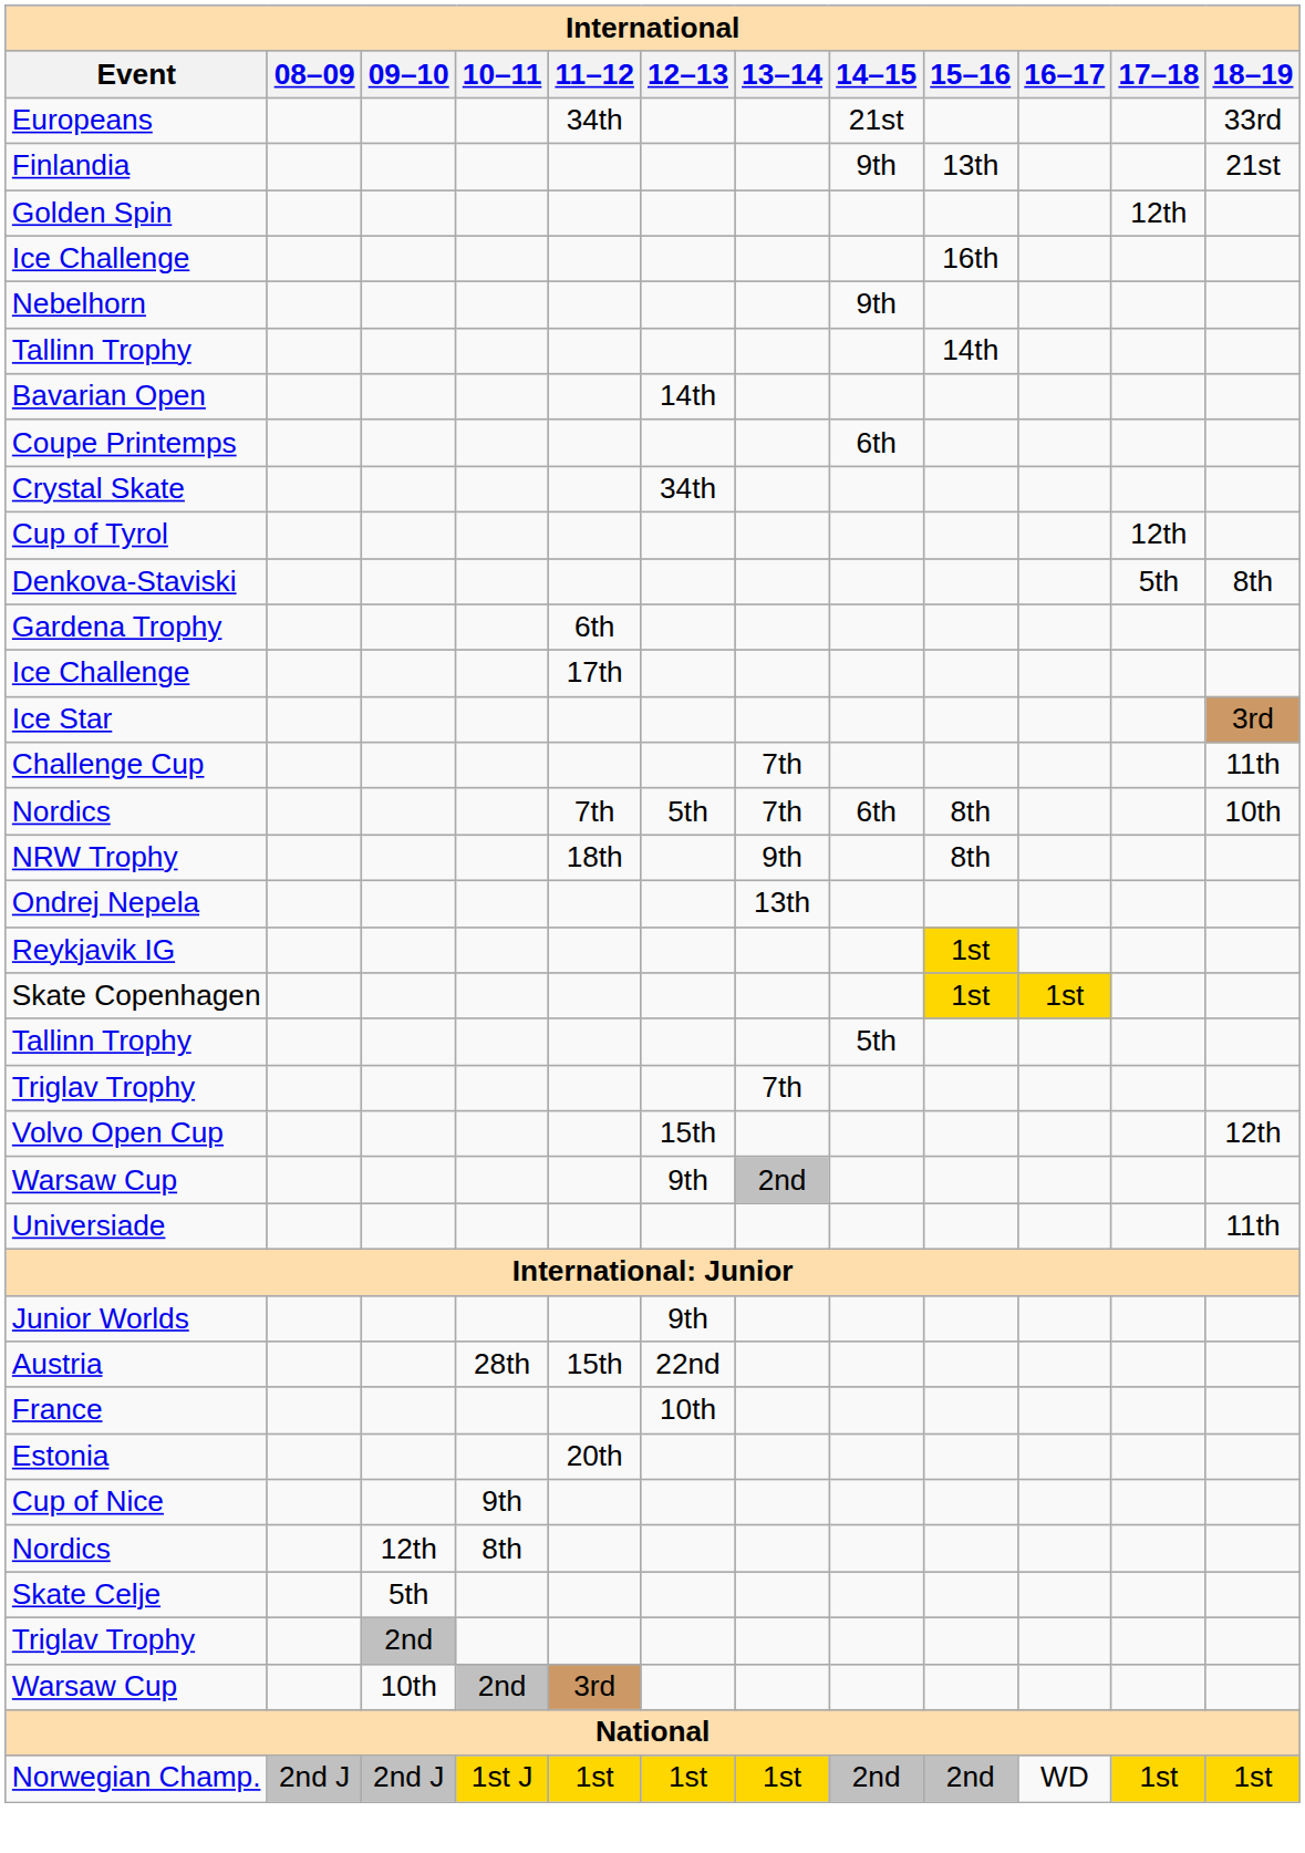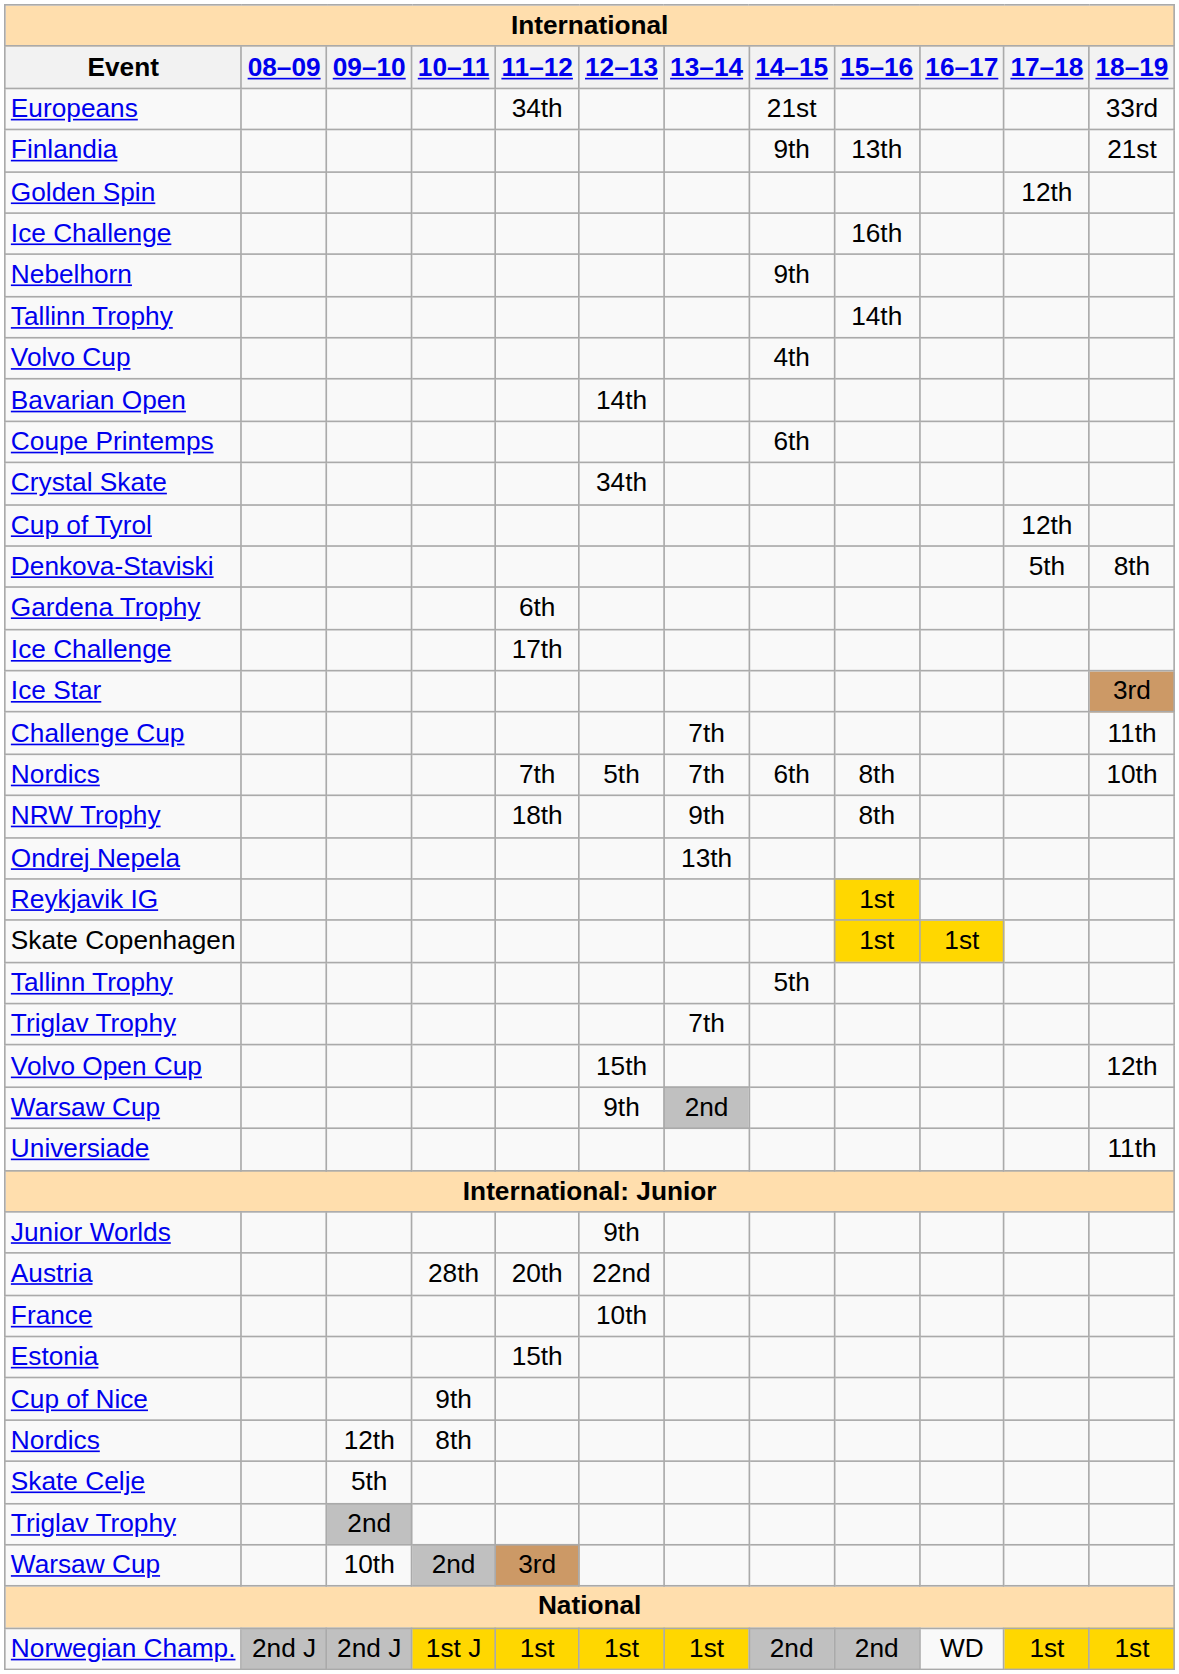 <table class="wikitable" style="text-align:center">
 <tr>
 <th style="background-color: #ffdead; " colspan=12 align=center>International</th>
 </tr>
 <tr>
 <th>Event</th>
 <th><a href='#'>08–09</a></th>
 <th><a href='#'>09–10</a></th>
 <th><a href='#'>10–11</a></th>
 <th><a href='#'>11–12</a></th>
 <th><a href='#'>12–13</a></th>
 <th><a href='#'>13–14</a></th>
 <th><a href='#'>14–15</a></th>
 <th><a href='#'>15–16</a></th>
 <th><a href='#'>16–17</a></th>
 <th><a href='#'>17–18</a></th>
 <th><a href='#'>18–19</a></th>
 </tr>
 <tr>
 <td align=left><a href='#'>Europeans</a></td>
 <td></td>
 <td></td>
 <td></td>
 <td>34th</td>
 <td></td>
 <td></td>
 <td>21st</td>
 <td></td>
 <td></td>
 <td></td>
 <td>33rd</td>
 </tr>
 <tr>
 <td align=left> <a href='#'>Finlandia</a></td>
 <td></td>
 <td></td>
 <td></td>
 <td></td>
 <td></td>
 <td></td>
 <td>9th</td>
 <td>13th</td>
 <td></td>
 <td></td>
 <td>21st</td>
 </tr>
 <tr>
 <td align=left> <a href='#'>Golden Spin</a></td>
 <td></td>
 <td></td>
 <td></td>
 <td></td>
 <td></td>
 <td></td>
 <td></td>
 <td></td>
 <td></td>
 <td>12th</td>
 <td></td>
 </tr>
 <tr>
 <td align=left> <a href='#'>Ice Challenge</a></td>
 <td></td>
 <td></td>
 <td></td>
 <td></td>
 <td></td>
 <td></td>
 <td></td>
 <td>16th</td>
 <td></td>
 <td></td>
 <td></td>
 </tr>
 <tr>
 <td align=left> <a href='#'>Nebelhorn</a></td>
 <td></td>
 <td></td>
 <td></td>
 <td></td>
 <td></td>
 <td></td>
 <td>9th</td>
 <td></td>
 <td></td>
 <td></td>
 <td></td>
 </tr>
 <tr>
 <td align=left> <a href='#'>Tallinn Trophy</a></td>
 <td></td>
 <td></td>
 <td></td>
 <td></td>
 <td></td>
 <td></td>
 <td></td>
 <td>14th</td>
+<td></td>
+<td></td>
+<td></td>
+</tr>
+<tr>
+<td align=left> <a href='#'>Volvo Cup</a></td>
+<td></td>
+<td></td>
+<td></td>
+<td></td>
+<td></td>
+<td></td>
+<td>4th</td>
+<td></td>
 <td></td>
 <td></td>
 <td></td>
 </tr>
 <tr>
 <td align=left><a href='#'>Bavarian Open</a></td>
 <td></td>
 <td></td>
 <td></td>
 <td></td>
 <td>14th</td>
 <td></td>
 <td></td>
 <td></td>
 <td></td>
 <td></td>
 <td></td>
 </tr>
 <tr>
 <td align=left><a href='#'>Coupe Printemps</a></td>
 <td></td>
 <td></td>
 <td></td>
 <td></td>
 <td></td>
 <td></td>
 <td>6th</td>
 <td></td>
 <td></td>
 <td></td>
 <td></td>
 </tr>
 <tr>
 <td align=left><a href='#'>Crystal Skate</a></td>
 <td></td>
 <td></td>
 <td></td>
 <td></td>
 <td>34th</td>
 <td></td>
 <td></td>
 <td></td>
 <td></td>
 <td></td>
 <td></td>
 </tr>
 <tr>
 <td align=left><a href='#'>Cup of Tyrol</a></td>
 <td></td>
 <td></td>
 <td></td>
 <td></td>
 <td></td>
 <td></td>
 <td></td>
 <td></td>
 <td></td>
 <td>12th</td>
 <td></td>
 </tr>
 <tr>
 <td align=left><a href='#'>Denkova-Staviski</a></td>
 <td></td>
 <td></td>
 <td></td>
 <td></td>
 <td></td>
 <td></td>
 <td></td>
 <td></td>
 <td></td>
 <td>5th</td>
 <td>8th</td>
 </tr>
 <tr>
 <td align=left><a href='#'>Gardena Trophy</a></td>
 <td></td>
 <td></td>
 <td></td>
 <td>6th</td>
 <td></td>
 <td></td>
 <td></td>
 <td></td>
 <td></td>
 <td></td>
 <td></td>
 </tr>
 <tr>
 <td align=left><a href='#'>Ice Challenge</a></td>
 <td></td>
 <td></td>
 <td></td>
 <td>17th</td>
 <td></td>
 <td></td>
 <td></td>
 <td></td>
 <td></td>
 <td></td>
 <td></td>
 </tr>
 <tr>
 <td align=left><a href='#'>Ice Star</a></td>
 <td></td>
 <td></td>
 <td></td>
 <td></td>
 <td></td>
 <td></td>
 <td></td>
 <td></td>
 <td></td>
 <td></td>
 <td bgcolor=cc9966>3rd</td>
 </tr>
 <tr>
 <td align=left><a href='#'>Challenge Cup</a></td>
 <td></td>
 <td></td>
 <td></td>
 <td></td>
 <td></td>
 <td>7th</td>
 <td></td>
 <td></td>
 <td></td>
 <td></td>
 <td>11th</td>
 </tr>
 <tr>
 <td align=left><a href='#'>Nordics</a></td>
 <td></td>
 <td></td>
 <td></td>
 <td>7th</td>
 <td>5th</td>
 <td>7th</td>
 <td>6th</td>
 <td>8th</td>
 <td></td>
 <td></td>
 <td>10th</td>
 </tr>
 <tr>
 <td align=left><a href='#'>NRW Trophy</a></td>
 <td></td>
 <td></td>
 <td></td>
 <td>18th</td>
 <td></td>
 <td>9th</td>
 <td></td>
 <td>8th</td>
 <td></td>
 <td></td>
 <td></td>
 </tr>
 <tr>
 <td align=left><a href='#'>Ondrej Nepela</a></td>
 <td></td>
 <td></td>
 <td></td>
 <td></td>
 <td></td>
 <td>13th</td>
 <td></td>
 <td></td>
 <td></td>
 <td></td>
 <td></td>
 </tr>
 <tr>
 <td align=left><a href='#'>Reykjavik IG</a></td>
 <td></td>
 <td></td>
 <td></td>
 <td></td>
 <td></td>
 <td></td>
 <td></td>
 <td bgcolor=gold>1st</td>
 <td></td>
 <td></td>
 <td></td>
 </tr>
 <tr>
 <td align=left>Skate Copenhagen</td>
 <td></td>
 <td></td>
 <td></td>
 <td></td>
 <td></td>
 <td></td>
 <td></td>
 <td bgcolor=gold>1st</td>
 <td bgcolor=gold>1st</td>
 <td></td>
 <td></td>
 </tr>
 <tr>
 <td align=left><a href='#'>Tallinn Trophy</a></td>
 <td></td>
 <td></td>
 <td></td>
 <td></td>
 <td></td>
 <td></td>
 <td>5th</td>
 <td></td>
 <td></td>
 <td></td>
 <td></td>
 </tr>
 <tr>
 <td align=left><a href='#'>Triglav Trophy</a></td>
 <td></td>
 <td></td>
 <td></td>
 <td></td>
 <td></td>
 <td>7th</td>
 <td></td>
 <td></td>
 <td></td>
 <td></td>
 <td></td>
 </tr>
 <tr>
 <td align=left><a href='#'>Volvo Open Cup</a></td>
 <td></td>
 <td></td>
 <td></td>
 <td></td>
 <td>15th</td>
 <td></td>
 <td></td>
 <td></td>
 <td></td>
 <td></td>
 <td>12th</td>
 </tr>
 <tr>
 <td align=left><a href='#'>Warsaw Cup</a></td>
 <td></td>
 <td></td>
 <td></td>
 <td></td>
 <td>9th</td>
 <td bgcolor=silver>2nd</td>
 <td></td>
 <td></td>
 <td></td>
 <td></td>
 <td></td>
 </tr>
 <tr>
 <td align=left><a href='#'>Universiade</a></td>
 <td></td>
 <td></td>
 <td></td>
 <td></td>
 <td></td>
 <td></td>
 <td></td>
 <td></td>
 <td></td>
 <td></td>
 <td>11th</td>
 </tr>
 <tr>
 <th style="background-color: #ffdead; " colspan=12 align=center>International: Junior</th>
 </tr>
 <tr>
 <td align=left><a href='#'>Junior Worlds</a></td>
 <td></td>
 <td></td>
 <td></td>
 <td></td>
 <td>9th</td>
 <td></td>
 <td></td>
 <td></td>
 <td></td>
 <td></td>
 <td></td>
 </tr>
 <tr>
 <td align=left> <a href='#'>Austria</a></td>
 <td></td>
 <td></td>
 <td>28th</td>
-<td>15th</td>
+<td>20th</td>
 <td>22nd</td>
 <td></td>
 <td></td>
 <td></td>
 <td></td>
 <td></td>
 <td></td>
 </tr>
 <tr>
 <td align=left> <a href='#'>France</a></td>
 <td></td>
 <td></td>
 <td></td>
 <td></td>
 <td>10th</td>
 <td></td>
 <td></td>
 <td></td>
 <td></td>
 <td></td>
 <td></td>
 </tr>
 <tr>
 <td align=left> <a href='#'>Estonia</a></td>
 <td></td>
 <td></td>
 <td></td>
-<td>20th</td>
+<td>15th</td>
 <td></td>
 <td></td>
 <td></td>
 <td></td>
 <td></td>
 <td></td>
 <td></td>
 </tr>
 <tr>
 <td align=left><a href='#'>Cup of Nice</a></td>
 <td></td>
 <td></td>
 <td>9th</td>
 <td></td>
 <td></td>
 <td></td>
 <td></td>
 <td></td>
 <td></td>
 <td></td>
 <td></td>
 </tr>
 <tr>
 <td align=left><a href='#'>Nordics</a></td>
 <td></td>
 <td>12th</td>
 <td>8th</td>
 <td></td>
 <td></td>
 <td></td>
 <td></td>
 <td></td>
 <td></td>
 <td></td>
 <td></td>
 </tr>
 <tr>
 <td align=left><a href='#'>Skate Celje</a></td>
 <td></td>
 <td>5th</td>
 <td></td>
 <td></td>
 <td></td>
 <td></td>
 <td></td>
 <td></td>
 <td></td>
 <td></td>
 <td></td>
 </tr>
 <tr>
 <td align=left><a href='#'>Triglav Trophy</a></td>
 <td></td>
 <td bgcolor=silver>2nd</td>
 <td></td>
 <td></td>
 <td></td>
 <td></td>
 <td></td>
 <td></td>
 <td></td>
 <td></td>
 <td></td>
 </tr>
 <tr>
 <td align=left><a href='#'>Warsaw Cup</a></td>
 <td></td>
 <td>10th</td>
 <td bgcolor=silver>2nd</td>
 <td bgcolor=cc9966>3rd</td>
 <td></td>
 <td></td>
 <td></td>
 <td></td>
 <td></td>
 <td></td>
 <td></td>
 </tr>
 <tr>
 <th style="background-color: #ffdead; " colspan=12 align=center>National</th>
 </tr>
 <tr>
 <td align=left><a href='#'>Norwegian Champ.</a></td>
 <td bgcolor=silver>2nd J</td>
 <td bgcolor=silver>2nd J</td>
 <td bgcolor=gold>1st J</td>
 <td bgcolor=gold>1st</td>
 <td bgcolor=gold>1st</td>
 <td bgcolor=gold>1st</td>
 <td bgcolor=silver>2nd</td>
 <td bgcolor=silver>2nd</td>
 <td>WD</td>
 <td bgcolor=gold>1st</td>
 <td bgcolor=gold>1st</td>
 </tr>
 </table>
